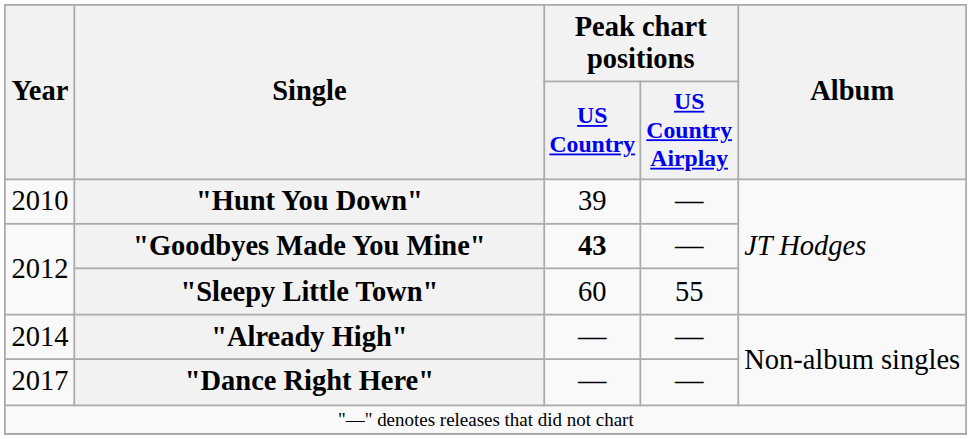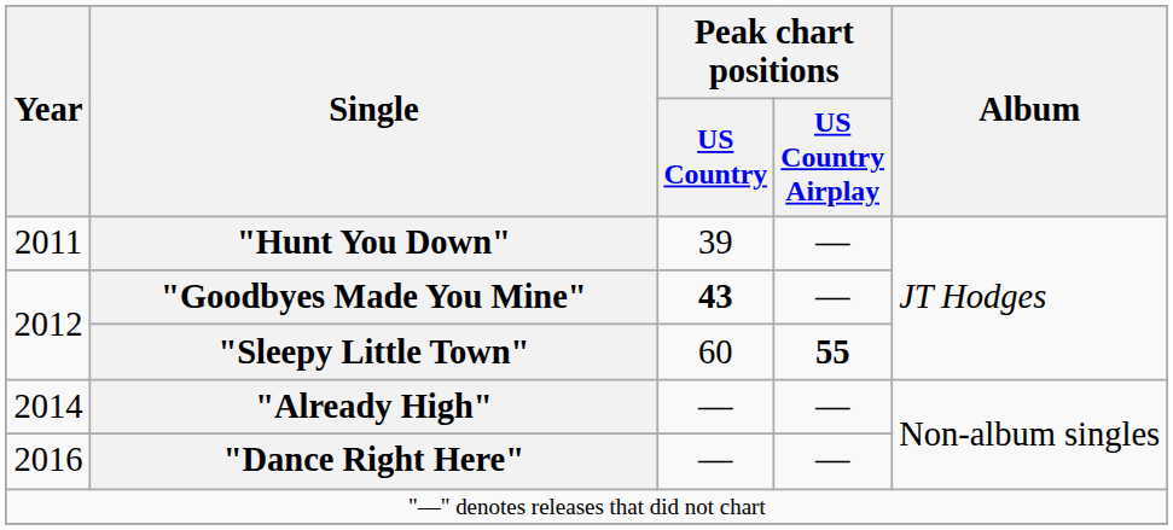 <table class="wikitable plainrowheaders" style="text-align:center;">
 <tr>
 <th rowspan="2">Year</th>
 <th rowspan="2" style="width:16em;">Single</th>
 <th colspan="2">Peak chart<br>positions</th>
 <th rowspan="2">Album</th>
 </tr>
 <tr style="font-size:smaller;">
 <th width="45"><a href='#'>US Country</a><br></th>
 <th width="45"><a href='#'>US Country Airplay</a><br></th>
 </tr>
 <tr>
-<td>2010</td>
+<td>2011</td>
 <th scope="row">"Hunt You Down"</th>
 <td>39</td>
 <td>—</td>
 <td align="left" rowspan="3"><em>JT Hodges</em></td>
 </tr>
 <tr>
 <td rowspan="2">2012</td>
 <th scope="row">"Goodbyes Made You Mine"</th>
 <td><strong>43</strong></td>
 <td>—</td>
 </tr>
 <tr>
 <th scope="row">"Sleepy Little Town"</th>
 <td>60</td>
-<td>55</td>
+<td><strong>55</strong></td>
 </tr>
 <tr>
 <td>2014</td>
 <th scope="row">"Already High"</th>
 <td>—</td>
 <td>—</td>
 <td align="left" rowspan="2">Non-album singles</td>
 </tr>
 <tr>
-<td>2017</td>
+<td>2016</td>
 <th scope="row">"Dance Right Here"</th>
 <td>—</td>
 <td>—</td>
 </tr>
 <tr>
 <td colspan="5" style="font-size:8pt">"—" denotes releases that did not chart</td>
 </tr>
 <tr>
 </tr>
 </table>
